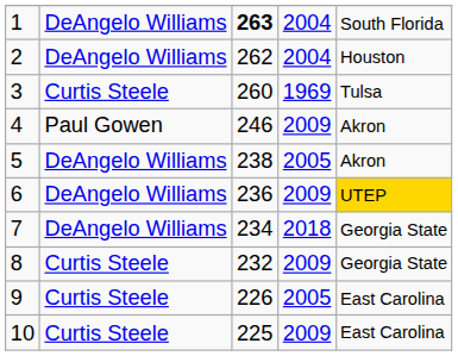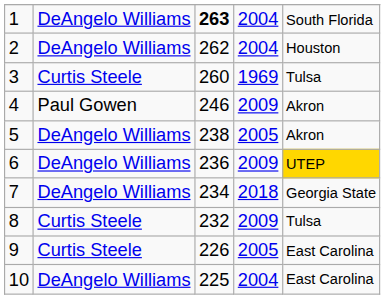 <table class="wikitable">
 <tr>
 </tr>
 <tr>
 <td>1</td>
 <td><a href='#'>DeAngelo Williams</a></td>
 <td><strong>263</strong></td>
 <td><a href='#'>2004</a></td>
 <td style="font-size:80%;">South Florida</td>
 </tr>
 <tr>
 <td>2</td>
 <td><a href='#'>DeAngelo Williams</a></td>
 <td>262</td>
 <td><a href='#'>2004</a></td>
 <td style="font-size:80%;">Houston</td>
 </tr>
 <tr>
 <td>3</td>
 <td><a href='#'>Curtis Steele</a></td>
 <td>260</td>
 <td><a href='#'>1969</a></td>
 <td style="font-size:80%;">Tulsa</td>
 </tr>
 <tr>
 <td>4</td>
 <td>Paul Gowen</td>
 <td>246</td>
 <td><a href='#'>2009</a></td>
 <td style="font-size:80%;">Akron</td>
 </tr>
 <tr>
 <td>5</td>
 <td><a href='#'>DeAngelo Williams</a></td>
 <td>238</td>
 <td><a href='#'>2005</a></td>
 <td style="font-size:80%;">Akron</td>
 </tr>
 <tr>
 <td>6</td>
 <td><a href='#'>DeAngelo Williams</a></td>
 <td>236</td>
 <td><a href='#'>2009</a></td>
 <td style="background: gold; font-size:80%;">UTEP</td>
 </tr>
 <tr>
 <td>7</td>
 <td><a href='#'>DeAngelo Williams</a></td>
 <td>234</td>
 <td><a href='#'>2018</a></td>
 <td style="font-size:80%;">Georgia State</td>
 </tr>
 <tr>
 <td>8</td>
 <td><a href='#'>Curtis Steele</a></td>
 <td>232</td>
 <td><a href='#'>2009</a></td>
-<td style="font-size:80%;">Georgia State</td>
+<td style="font-size:80%;">Tulsa</td>
 </tr>
 <tr>
 <td>9</td>
 <td><a href='#'>Curtis Steele</a></td>
 <td>226</td>
 <td><a href='#'>2005</a></td>
 <td style="font-size:80%;">East Carolina</td>
 </tr>
 <tr>
 <td>10</td>
-<td><a href='#'>Curtis Steele</a></td>
+<td><a href='#'>DeAngelo Williams</a></td>
 <td>225</td>
-<td><a href='#'>2009</a></td>
+<td><a href='#'>2004</a></td>
 <td style="font-size:80%;">East Carolina</td>
 </tr>
 </table>
